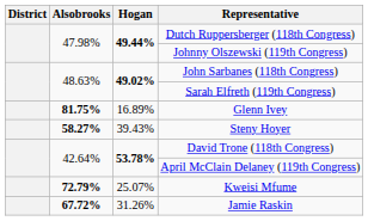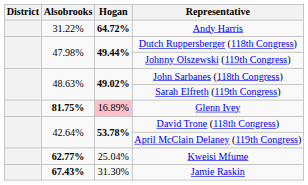 <table class="wikitable sortable">
 <tr>
 <th>District</th>
 <th>Alsobrooks</th>
 <th>Hogan</th>
 <th>Representative</th>
+</tr>
+<tr align=center>
+<th></th>
+<td>31.22%</td>
+<td><strong>64.72%</strong></td>
+<td><a href='#'>Andy Harris</a></td>
 </tr>
 <tr align=center>
 <th rowspan=2 ></th>
 <td rowspan=2>47.98%</td>
 <td rowspan=2><strong>49.44%</strong></td>
 <td><a href='#'>Dutch Ruppersberger</a> (<a href='#'>118th Congress</a>)</td>
 </tr>
 <tr align=center>
 <td><a href='#'>Johnny Olszewski</a> (<a href='#'>119th Congress</a>)</td>
 </tr>
 <tr align=center>
 <th rowspan=2 ></th>
 <td rowspan=2>48.63%</td>
 <td rowspan=2><strong>49.02%</strong></td>
 <td><a href='#'>John Sarbanes</a> (<a href='#'>118th Congress</a>)</td>
 </tr>
 <tr align=center>
 <td><a href='#'>Sarah Elfreth</a> (<a href='#'>119th Congress</a>)</td>
 </tr>
 <tr align=center>
 <th></th>
 <td><strong>81.75%</strong></td>
-<td>16.89%</td>
+<td style="background: pink;">16.89%</td>
 <td><a href='#'>Glenn Ivey</a></td>
-</tr>
-<tr align=center>
-<th></th>
-<td><strong>58.27%</strong></td>
-<td>39.43%</td>
-<td><a href='#'>Steny Hoyer</a></td>
 </tr>
 <tr align=center>
 <th rowspan=2 ></th>
 <td rowspan=2>42.64%</td>
 <td rowspan=2><strong>53.78%</strong></td>
 <td><a href='#'>David Trone</a> (<a href='#'>118th Congress</a>)</td>
 </tr>
 <tr align=center>
 <td><a href='#'>April McClain Delaney</a> (<a href='#'>119th Congress</a>)</td>
 </tr>
 <tr align=center>
 <th></th>
-<td><strong>72.79%</strong></td>
-<td>25.07%</td>
+<td><strong>62.77%</strong></td>
+<td>25.04%</td>
 <td><a href='#'>Kweisi Mfume</a></td>
 </tr>
 <tr align=center>
 <th></th>
-<td><strong>67.72%</strong></td>
-<td>31.26%</td>
+<td><strong>67.43%</strong></td>
+<td>31.30%</td>
 <td><a href='#'>Jamie Raskin</a></td>
 </tr>
 </table>
